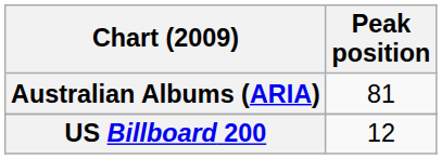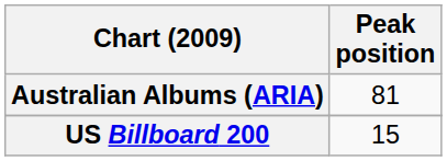 <table class="wikitable sortable plainrowheaders" style="text-align:center">
 <tr>
 <th scope="col">Chart (2009)</th>
 <th scope="col">Peak<br>position</th>
 </tr>
 <tr>
 <th scope="row">Australian Albums (<a href='#'>ARIA</a>)</th>
 <td>81</td>
 </tr>
 <tr>
 </tr>
 <tr>
 <th scope="row">US <a href='#'><em>Billboard</em> 200</a></th>
-<td>12</td>
+<td>15</td>
 </tr>
 </table>
